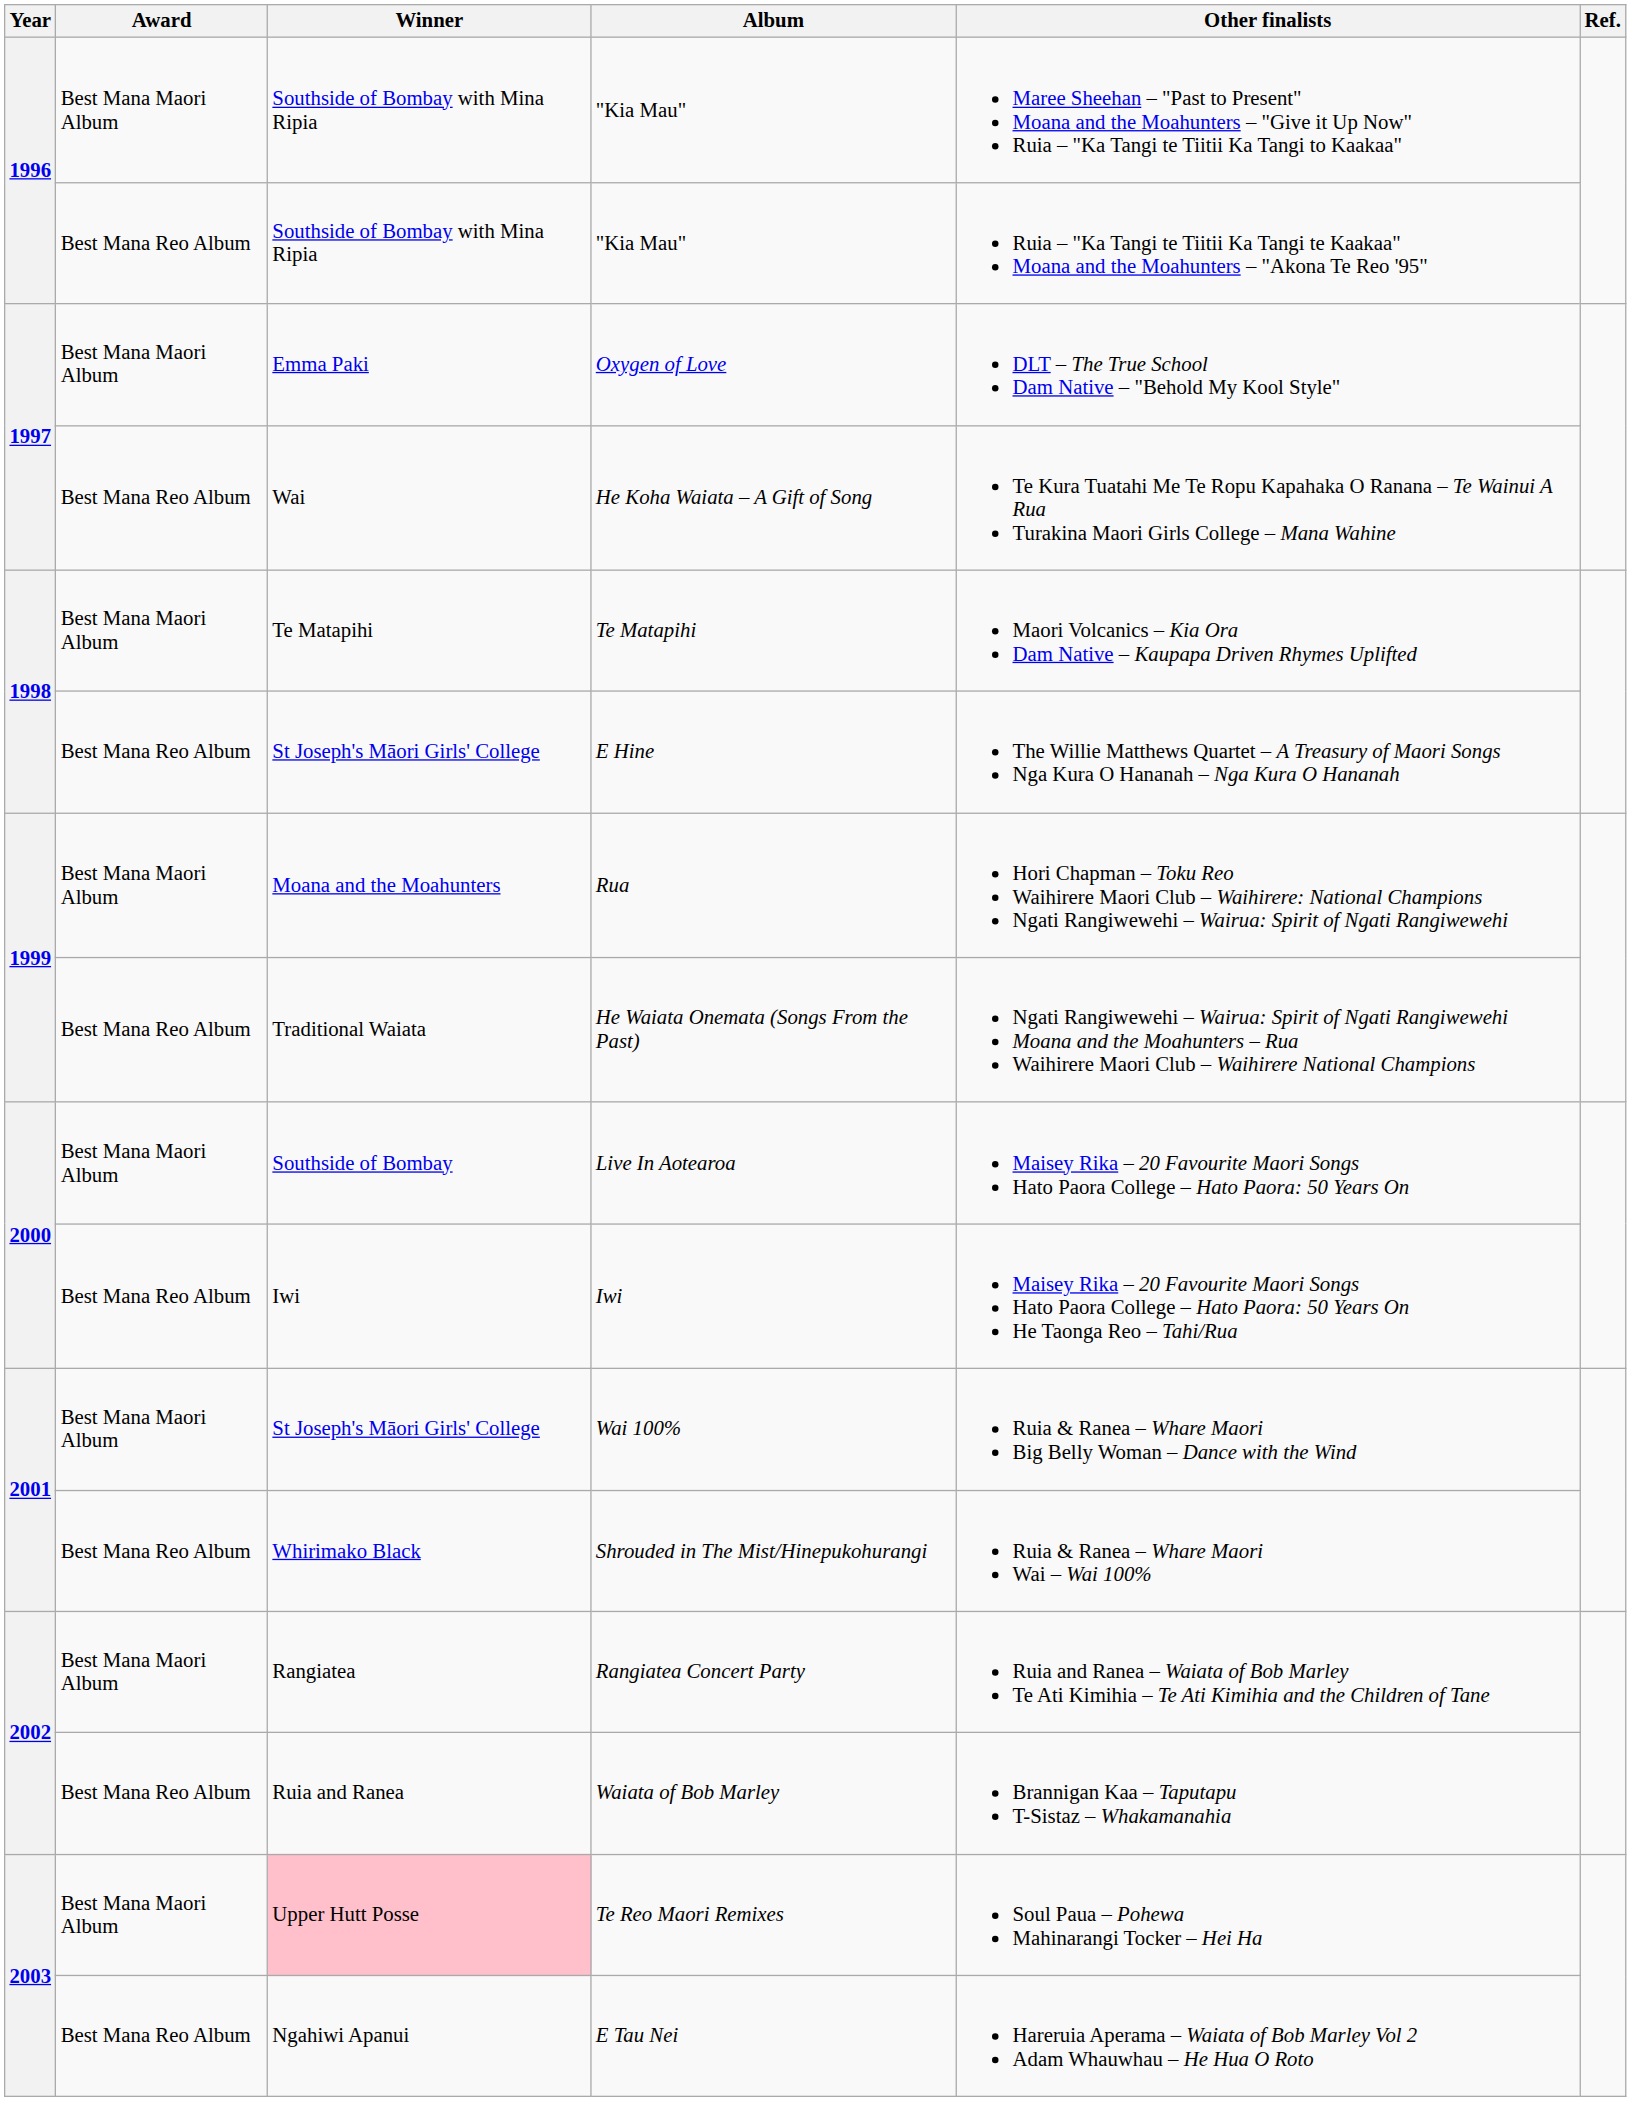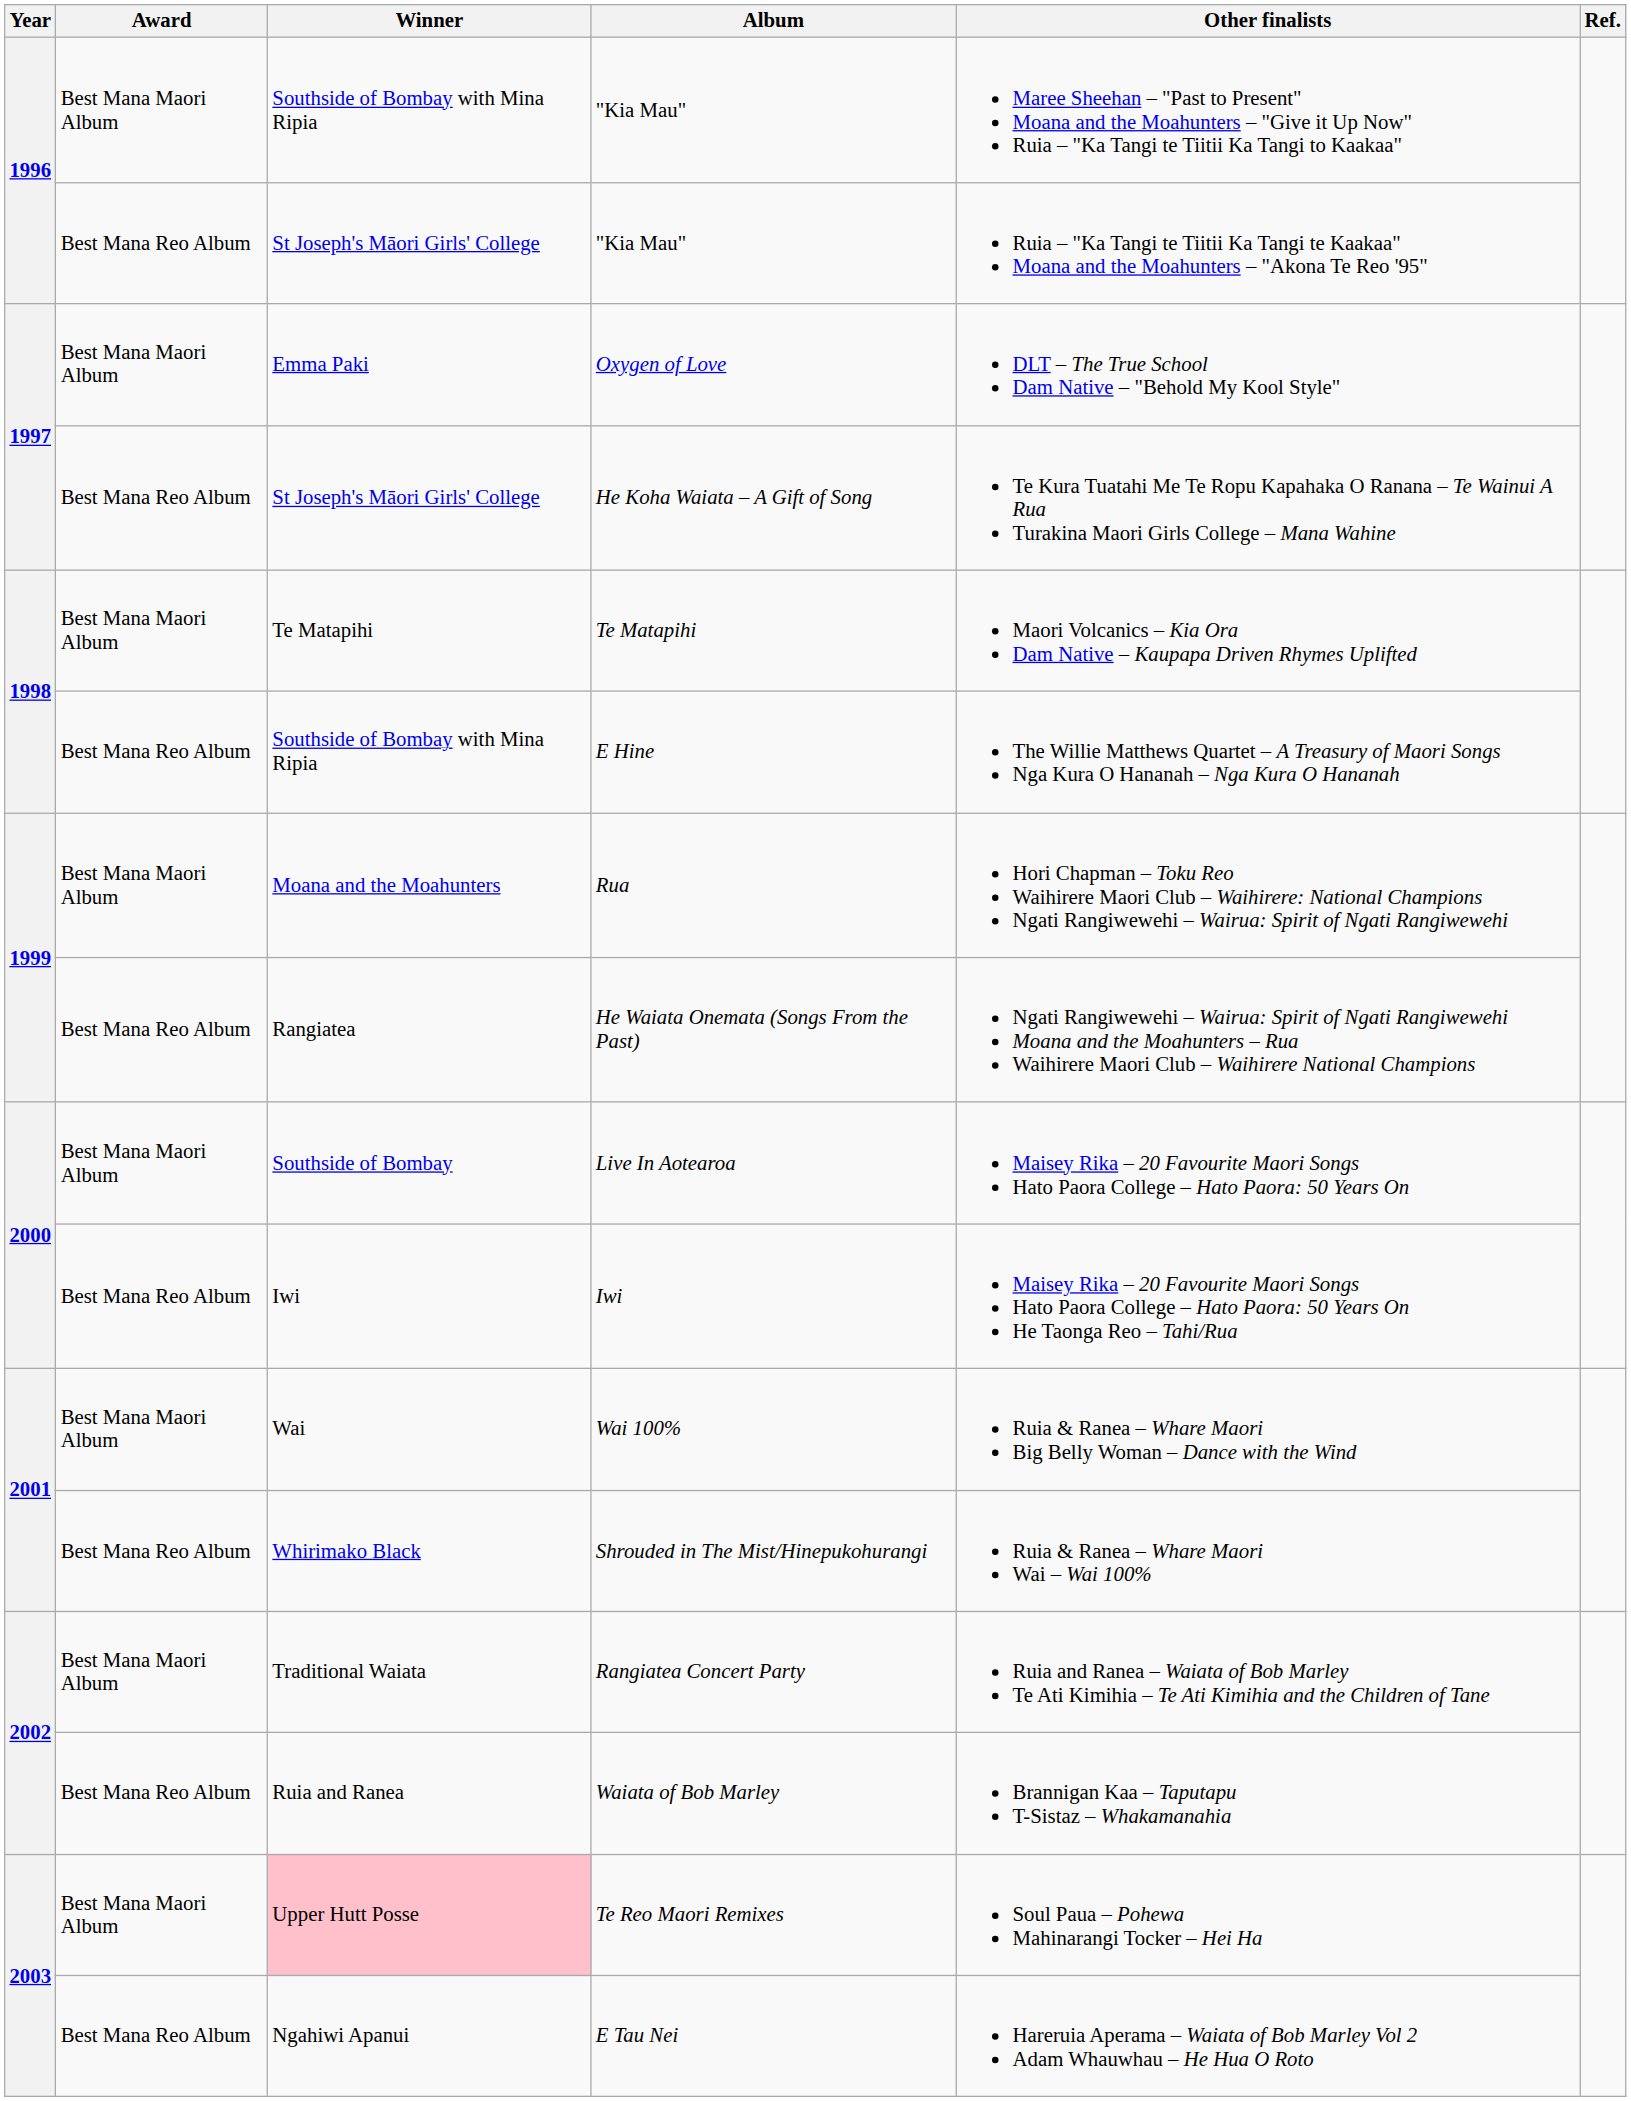 <table class="wikitable sortable">
 <tr>
 <th scope="col">Year</th>
 <th scope="col">Award</th>
 <th scope="col">Winner</th>
 <th scope="col">Album</th>
 <th scope="col" class=unsortable>Other finalists</th>
 <th scope="col" class=unsortable>Ref.</th>
 </tr>
 <tr>
 <th scope="row" rowspan="2"><a href='#'>1996</a></th>
 <td>Best Mana Maori Album</td>
 <td><a href='#'>Southside of Bombay</a> with Mina Ripia</td>
 <td>"Kia Mau"</td>
 <td><br><ul><li><a href='#'>Maree Sheehan</a> – "Past to Present"</li><li><a href='#'>Moana and the Moahunters</a> – "Give it Up Now"</li><li>Ruia – "Ka Tangi te Tiitii Ka Tangi to Kaakaa"</li></ul></td>
 <td align="center" rowspan="2"></td>
 </tr>
 <tr>
 <td>Best Mana Reo Album</td>
-<td><a href='#'>Southside of Bombay</a> with Mina Ripia</td>
+<td><a href='#'>St Joseph's Māori Girls' College</a></td>
 <td>"Kia Mau"</td>
 <td><br><ul><li>Ruia – "Ka Tangi te Tiitii Ka Tangi te Kaakaa"</li><li><a href='#'>Moana and the Moahunters</a> – "Akona Te Reo '95"</li></ul></td>
 </tr>
 <tr>
 <th scope="row" rowspan="2"><a href='#'>1997</a></th>
 <td>Best Mana Maori Album</td>
 <td><a href='#'>Emma Paki</a></td>
 <td><em><a href='#'>Oxygen of Love</a></em></td>
 <td><br><ul><li><a href='#'>DLT</a> – <em>The True School</em></li><li><a href='#'>Dam Native</a> – "Behold My Kool Style"</li></ul></td>
 <td align="center" rowspan="2"></td>
 </tr>
 <tr>
 <td>Best Mana Reo Album</td>
-<td>Wai</td>
+<td><a href='#'>St Joseph's Māori Girls' College</a></td>
 <td><em>He Koha Waiata – A Gift of Song</em></td>
 <td><br><ul><li>Te Kura Tuatahi Me Te Ropu Kapahaka O Ranana – <em>Te Wainui A Rua</em></li><li>Turakina Maori Girls College – <em>Mana Wahine</em></li></ul></td>
 </tr>
 <tr>
 <th scope="row" rowspan="2"><a href='#'>1998</a></th>
 <td>Best Mana Maori Album</td>
 <td>Te Matapihi</td>
 <td><em>Te Matapihi</em></td>
 <td><br><ul><li>Maori Volcanics – <em>Kia Ora</em></li><li><a href='#'>Dam Native</a> – <em>Kaupapa Driven Rhymes Uplifted</em></li></ul></td>
 <td align="center" rowspan="2"></td>
 </tr>
 <tr>
 <td>Best Mana Reo Album</td>
-<td><a href='#'>St Joseph's Māori Girls' College</a></td>
+<td><a href='#'>Southside of Bombay</a> with Mina Ripia</td>
 <td><em>E Hine</em></td>
 <td><br><ul><li>The Willie Matthews Quartet – <em>A Treasury of Maori Songs</em></li><li>Nga Kura O Hananah – <em>Nga Kura O Hananah</em></li></ul></td>
 </tr>
 <tr>
 <th scope="row" rowspan="2"><a href='#'>1999</a></th>
 <td>Best Mana Maori Album</td>
 <td><a href='#'>Moana and the Moahunters</a></td>
 <td><em>Rua</em></td>
 <td><br><ul><li>Hori Chapman – <em>Toku Reo</em></li><li>Waihirere Maori Club – <em>Waihirere: National Champions</em></li><li>Ngati Rangiwewehi – <em>Wairua: Spirit of Ngati Rangiwewehi</em></li></ul></td>
 <td align="center" rowspan="2"></td>
 </tr>
 <tr>
 <td>Best Mana Reo Album</td>
-<td>Traditional Waiata</td>
+<td>Rangiatea</td>
 <td><em>He Waiata Onemata (Songs From the Past)</em></td>
 <td><br><ul><li>Ngati Rangiwewehi – <em>Wairua: Spirit of Ngati Rangiwewehi</em></li><li><em>Moana and the Moahunters</em> – <em>Rua</em></li><li>Waihirere Maori Club – <em>Waihirere National Champions</em></li></ul></td>
 </tr>
 <tr>
 <th scope="row" rowspan="2"><a href='#'>2000</a></th>
 <td>Best Mana Maori Album</td>
 <td><a href='#'>Southside of Bombay</a></td>
 <td><em>Live In Aotearoa</em></td>
 <td><br><ul><li><a href='#'>Maisey Rika</a> – <em>20 Favourite Maori Songs</em></li><li>Hato Paora College – <em>Hato Paora: 50 Years On</em></li></ul></td>
 <td align="center" rowspan="2"></td>
 </tr>
 <tr>
 <td>Best Mana Reo Album</td>
 <td>Iwi</td>
 <td><em>Iwi</em></td>
 <td><br><ul><li><a href='#'>Maisey Rika</a> – <em>20 Favourite Maori Songs</em></li><li>Hato Paora College – <em>Hato Paora: 50 Years On</em></li><li>He Taonga Reo – <em>Tahi/Rua</em></li></ul></td>
 </tr>
 <tr>
 <th scope="row" rowspan="2"><a href='#'>2001</a></th>
 <td>Best Mana Maori Album</td>
-<td><a href='#'>St Joseph's Māori Girls' College</a></td>
+<td>Wai</td>
 <td><em>Wai 100%</em></td>
 <td><br><ul><li>Ruia & Ranea – <em>Whare Maori</em></li><li>Big Belly Woman – <em>Dance with the Wind</em></li></ul></td>
 <td align="center" rowspan="2"></td>
 </tr>
 <tr>
 <td>Best Mana Reo Album</td>
 <td><a href='#'>Whirimako Black</a></td>
 <td><em>Shrouded in The Mist/Hinepukohurangi</em></td>
 <td><br><ul><li>Ruia & Ranea – <em>Whare Maori</em></li><li>Wai – <em>Wai 100%</em></li></ul></td>
 </tr>
 <tr>
 <th scope="row" rowspan="2"><a href='#'>2002</a></th>
 <td>Best Mana Maori Album</td>
-<td>Rangiatea</td>
+<td>Traditional Waiata</td>
 <td><em>Rangiatea Concert Party</em></td>
 <td><br><ul><li>Ruia and Ranea – <em>Waiata of Bob Marley</em></li><li>Te Ati Kimihia – <em>Te Ati Kimihia and the Children of Tane</em></li></ul></td>
 <td align="center" rowspan="2"></td>
 </tr>
 <tr>
 <td>Best Mana Reo Album</td>
 <td>Ruia and Ranea</td>
 <td><em>Waiata of Bob Marley</em></td>
 <td><br><ul><li>Brannigan Kaa – <em>Taputapu</em></li><li>T-Sistaz – <em>Whakamanahia</em></li></ul></td>
 </tr>
 <tr>
 <th scope="row" rowspan="2"><a href='#'>2003</a></th>
 <td>Best Mana Maori Album</td>
 <td style="background: pink;">Upper Hutt Posse</td>
 <td><em>Te Reo Maori Remixes</em></td>
 <td><br><ul><li>Soul Paua – <em>Pohewa</em></li><li>Mahinarangi Tocker – <em>Hei Ha</em></li></ul></td>
 <td align="center" rowspan="2"></td>
 </tr>
 <tr>
 <td>Best Mana Reo Album</td>
 <td>Ngahiwi Apanui</td>
 <td><em>E Tau Nei</em></td>
 <td><br><ul><li>Hareruia Aperama – <em>Waiata of Bob Marley Vol 2</em></li><li>Adam Whauwhau – <em>He Hua O Roto</em></li></ul></td>
 </tr>
 </table>
